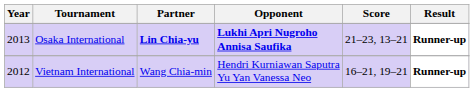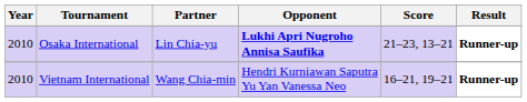 <table class="sortable wikitable" style="font-size: 90%;">
 <tr>
 <th>Year</th>
 <th>Tournament</th>
 <th>Partner</th>
 <th>Opponent</th>
 <th>Score</th>
 <th>Result</th>
 </tr>
 <tr>
 </tr>
 <tr style="background:#D8CEF6">
-<td align="center">2013</td>
+<td align="center">2010</td>
 <td align="left"><a href='#'>Osaka International</a></td>
-<td align="left"><strong> <a href='#'>Lin Chia-yu</a></strong></td>
+<td align="left"> <a href='#'>Lin Chia-yu</a></td>
 <td align="left"><strong> <a href='#'>Lukhi Apri Nugroho</a> <br>  <a href='#'>Annisa Saufika</a></strong></td>
 <td align="left">21–23, 13–21</td>
 <td style="text-align:left; background:white"> <strong>Runner-up</strong></td>
 </tr>
 <tr>
 </tr>
 <tr style="background:#D8CEF6">
-<td align="center">2012</td>
+<td align="center">2010</td>
 <td align="left"><a href='#'>Vietnam International</a></td>
 <td align="left"> <a href='#'>Wang Chia-min</a></td>
 <td align="left"> <a href='#'>Hendri Kurniawan Saputra</a> <br>  <a href='#'>Yu Yan Vanessa Neo</a></td>
 <td align="left">16–21, 19–21</td>
 <td style="text-align:left; background:white"> <strong>Runner-up</strong></td>
 </tr>
 </table>
